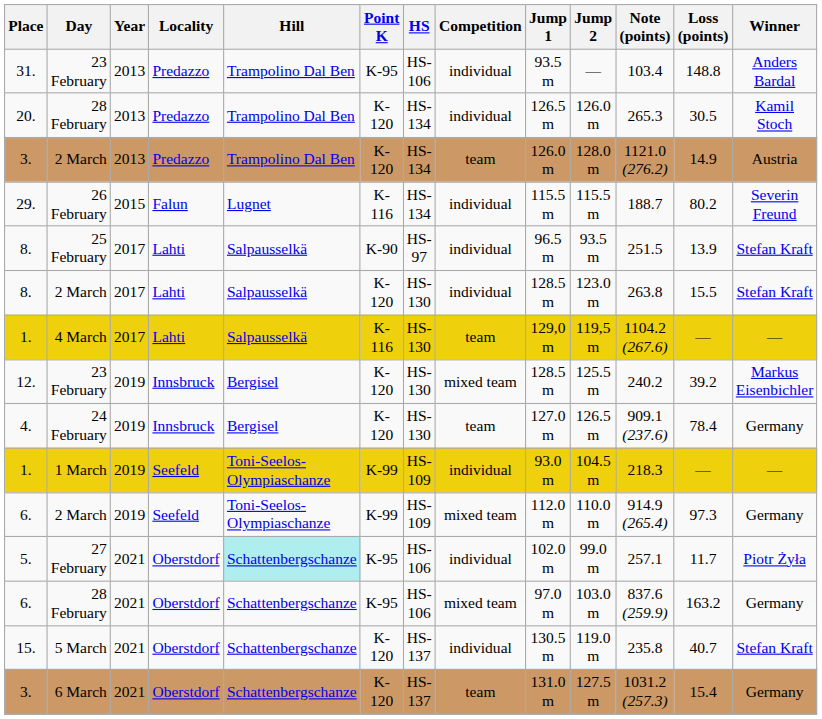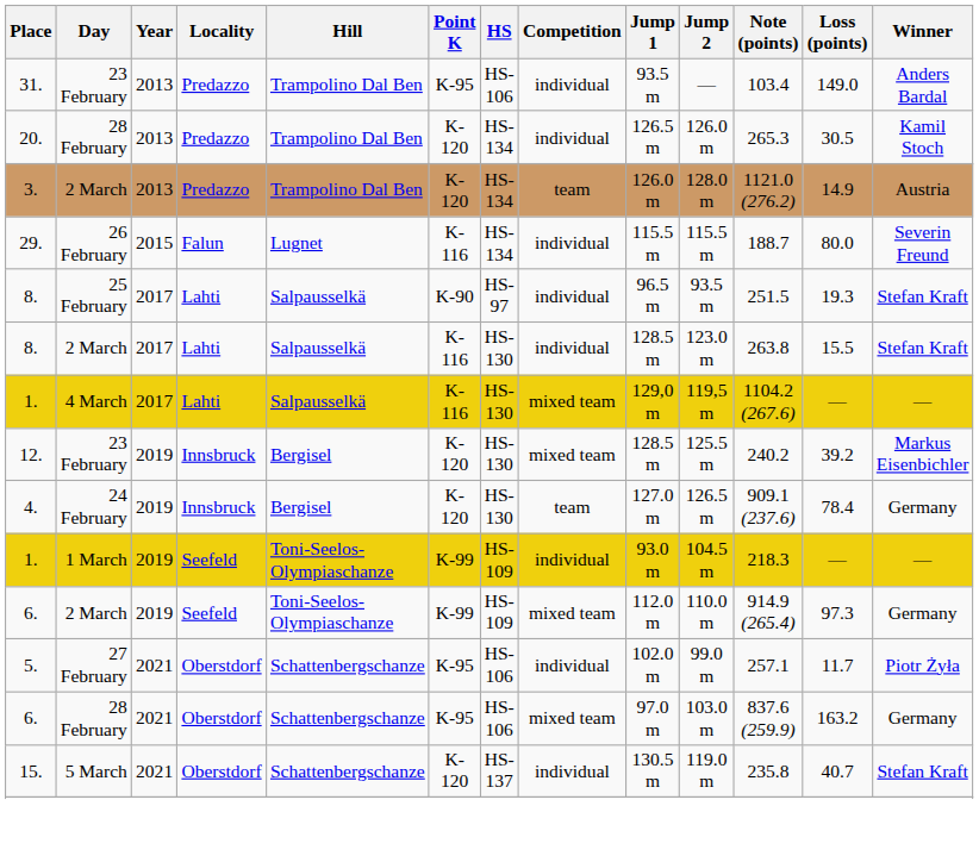 <table width=100% class=wikitable style="font-size: 89%; text-align:center">
 <tr>
 <th>Place</th>
 <th>Day</th>
 <th>Year</th>
 <th>Locality</th>
 <th>Hill</th>
 <th><a href='#'>Point K</a></th>
 <th><a href='#'>HS</a></th>
 <th>Competition</th>
 <th>Jump 1</th>
 <th>Jump 2</th>
 <th>Note (points)</th>
 <th>Loss (points)</th>
 <th>Winner</th>
 </tr>
 <tr>
 <td>31.</td>
 <td align=right>23 February</td>
 <td>2013</td>
 <td align=left><a href='#'>Predazzo</a></td>
 <td align=left><a href='#'>Trampolino Dal Ben</a></td>
 <td>K-95</td>
 <td>HS-106</td>
 <td>individual</td>
 <td>93.5 m</td>
 <td>—</td>
 <td>103.4</td>
-<td>148.8</td>
+<td>149.0</td>
 <td><a href='#'>Anders Bardal</a></td>
 </tr>
 <tr>
 <td>20.</td>
 <td align=right>28 February</td>
 <td>2013</td>
 <td align=left><a href='#'>Predazzo</a></td>
 <td align=left><a href='#'>Trampolino Dal Ben</a></td>
 <td>K-120</td>
 <td>HS-134</td>
 <td>individual</td>
 <td>126.5 m</td>
 <td>126.0 m</td>
 <td>265.3</td>
 <td>30.5</td>
 <td><a href='#'>Kamil Stoch</a></td>
 </tr>
 <tr>
 </tr>
 <tr bgcolor=CC9966>
 <td>3. </td>
 <td align=right>2 March</td>
 <td>2013</td>
 <td align=left><a href='#'>Predazzo</a></td>
 <td align=left><a href='#'>Trampolino Dal Ben</a></td>
 <td>K-120</td>
 <td>HS-134</td>
 <td>team</td>
 <td>126.0 m</td>
 <td>128.0 m</td>
 <td>1121.0 <em>(276.2)</em></td>
 <td>14.9</td>
 <td>Austria</td>
 </tr>
 <tr>
 <td>29.</td>
 <td align=right>26 February</td>
 <td>2015</td>
 <td align=left><a href='#'>Falun</a></td>
 <td align=left><a href='#'>Lugnet</a></td>
 <td>K-116</td>
 <td>HS-134</td>
 <td>individual</td>
 <td>115.5 m</td>
 <td>115.5 m</td>
 <td>188.7</td>
-<td>80.2</td>
+<td>80.0</td>
 <td><a href='#'>Severin Freund</a></td>
 </tr>
 <tr>
 <td>8.</td>
 <td align=right>25 February</td>
 <td>2017</td>
 <td align=left><a href='#'>Lahti</a></td>
 <td align=left><a href='#'>Salpausselkä</a></td>
 <td>K-90</td>
 <td>HS-97</td>
 <td>individual</td>
 <td>96.5 m</td>
 <td>93.5 m</td>
 <td>251.5</td>
-<td>13.9</td>
+<td>19.3</td>
 <td><a href='#'>Stefan Kraft</a></td>
 </tr>
 <tr>
 <td>8.</td>
 <td align=right>2 March</td>
 <td>2017</td>
 <td align=left><a href='#'>Lahti</a></td>
 <td align=left><a href='#'>Salpausselkä</a></td>
-<td>K-120</td>
+<td>K-116</td>
 <td>HS-130</td>
 <td>individual</td>
 <td>128.5 m</td>
 <td>123.0 m</td>
 <td>263.8</td>
 <td>15.5</td>
 <td><a href='#'>Stefan Kraft</a></td>
 </tr>
 <tr bgcolor=EFD00D>
 <td>1. </td>
 <td align=right>4 March</td>
 <td>2017</td>
 <td align=left><a href='#'>Lahti</a></td>
 <td align=left><a href='#'>Salpausselkä</a></td>
 <td>K-116</td>
 <td>HS-130</td>
-<td>team</td>
+<td>mixed team</td>
 <td>129,0 m</td>
 <td>119,5 m</td>
 <td>1104.2 <em>(267.6)</em></td>
 <td>—</td>
 <td>—</td>
 </tr>
 <tr>
 <td>12.</td>
 <td align=right>23 February</td>
 <td>2019</td>
 <td align=left><a href='#'>Innsbruck</a></td>
 <td align=left><a href='#'>Bergisel</a></td>
 <td>K-120</td>
 <td>HS-130</td>
 <td>mixed team</td>
 <td>128.5 m</td>
 <td>125.5 m</td>
 <td>240.2</td>
 <td>39.2</td>
 <td><a href='#'>Markus Eisenbichler</a></td>
 </tr>
 <tr>
 <td>4.</td>
 <td align=right>24 February</td>
 <td>2019</td>
 <td align=left><a href='#'>Innsbruck</a></td>
 <td align=left><a href='#'>Bergisel</a></td>
 <td>K-120</td>
 <td>HS-130</td>
 <td>team</td>
 <td>127.0 m</td>
 <td>126.5 m</td>
 <td>909.1 <em>(237.6)</em></td>
 <td>78.4</td>
 <td>Germany</td>
 </tr>
 <tr bgcolor=EFD00D>
 <td>1. </td>
 <td align=right>1 March</td>
 <td>2019</td>
 <td align=left><a href='#'>Seefeld</a></td>
 <td align=left><a href='#'>Toni-Seelos-Olympiaschanze</a></td>
 <td>K-99</td>
 <td>HS-109</td>
 <td>individual</td>
 <td>93.0 m</td>
 <td>104.5 m</td>
 <td>218.3</td>
 <td>—</td>
 <td>—</td>
 </tr>
 <tr>
 <td>6.</td>
 <td align=right>2 March</td>
 <td>2019</td>
 <td align=left><a href='#'>Seefeld</a></td>
 <td align=left><a href='#'>Toni-Seelos-Olympiaschanze</a></td>
 <td>K-99</td>
 <td>HS-109</td>
 <td>mixed team</td>
 <td>112.0 m</td>
 <td>110.0 m</td>
 <td>914.9 <em>(265.4)</em></td>
 <td>97.3</td>
 <td>Germany</td>
 </tr>
 <tr>
 <td>5.</td>
 <td align=right>27 February</td>
 <td>2021</td>
 <td align=left><a href='#'>Oberstdorf</a></td>
-<td align=left style="background: paleturquoise;"><a href='#'>Schattenbergschanze</a></td>
+<td align=left><a href='#'>Schattenbergschanze</a></td>
 <td>K-95</td>
 <td>HS-106</td>
 <td>individual</td>
 <td>102.0 m</td>
 <td>99.0 m</td>
 <td>257.1</td>
 <td>11.7</td>
 <td><a href='#'>Piotr Żyła</a></td>
 </tr>
 <tr>
 <td>6.</td>
 <td align=right>28 February</td>
 <td>2021</td>
 <td align=left><a href='#'>Oberstdorf</a></td>
 <td align=left><a href='#'>Schattenbergschanze</a></td>
 <td>K-95</td>
 <td>HS-106</td>
 <td>mixed team</td>
 <td>97.0 m</td>
 <td>103.0 m</td>
 <td>837.6 <em>(259.9)</em></td>
 <td>163.2</td>
 <td>Germany</td>
 </tr>
 <tr>
 <td>15.</td>
 <td align=right>5 March</td>
 <td>2021</td>
 <td align=left><a href='#'>Oberstdorf</a></td>
 <td align=left><a href='#'>Schattenbergschanze</a></td>
 <td>K-120</td>
 <td>HS-137</td>
 <td>individual</td>
 <td>130.5 m</td>
 <td>119.0 m</td>
 <td>235.8</td>
 <td>40.7</td>
 <td><a href='#'>Stefan Kraft</a></td>
 </tr>
 <tr>
 </tr>
-<tr bgcolor=CC9966>
-<td>3. </td>
-<td align=right>6 March</td>
-<td>2021</td>
-<td align=left><a href='#'>Oberstdorf</a></td>
-<td align=left><a href='#'>Schattenbergschanze</a></td>
-<td>K-120</td>
-<td>HS-137</td>
-<td>team</td>
-<td>131.0 m</td>
-<td>127.5 m</td>
-<td>1031.2 <em>(257.3)</em></td>
-<td>15.4</td>
-<td>Germany</td>
-</tr>
 <tr>
 </tr>
 </table>
